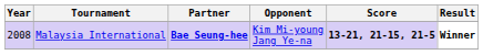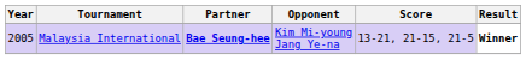 <table class="sortable wikitable" style="font-size: 90%;">
 <tr>
 <th>Year</th>
 <th>Tournament</th>
 <th>Partner</th>
 <th>Opponent</th>
 <th>Score</th>
 <th>Result</th>
 </tr>
 <tr>
 </tr>
 <tr style="background:#D8CEF6">
-<td align="center">2008</td>
+<td align="center">2005</td>
 <td align="left"><a href='#'>Malaysia International</a></td>
 <td align="left"><strong> <a href='#'>Bae Seung-hee</a></strong></td>
 <td align="left"> <a href='#'>Kim Mi-young</a><br> <a href='#'>Jang Ye-na</a></td>
-<td align="left"><strong>13-21, 21-15, 21-5</strong></td>
+<td align="left">13-21, 21-15, 21-5</td>
 <td style="text-align:left; background:white"> <strong>Winner</strong></td>
 </tr>
 <tr>
 </tr>
 </table>
